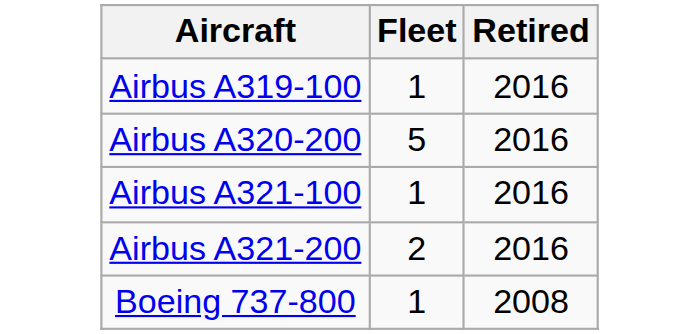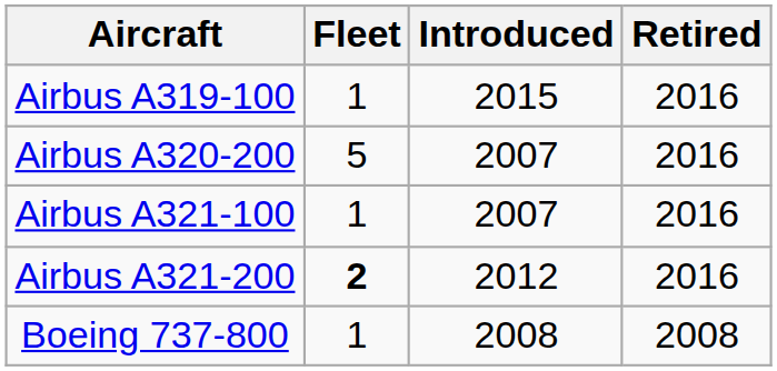 <table class="wikitable" style="margin:1em auto; border-collapse:collapse;text-align:center">
 <tr>
 <th>Aircraft</th>
 <th>Fleet</th>
+<th>Introduced</th>
 <th>Retired</th>
 </tr>
 <tr>
 <td><a href='#'>Airbus A319-100</a></td>
 <td>1</td>
+<td>2015</td>
 <td>2016</td>
 </tr>
 <tr>
 <td><a href='#'>Airbus A320-200</a></td>
 <td>5</td>
+<td>2007</td>
 <td>2016</td>
 </tr>
 <tr>
 <td><a href='#'>Airbus A321-100</a></td>
 <td>1</td>
+<td>2007</td>
 <td>2016</td>
 </tr>
 <tr>
 <td><a href='#'>Airbus A321-200</a></td>
-<td>2</td>
+<td><strong>2</strong></td>
+<td>2012</td>
 <td>2016</td>
 </tr>
 <tr>
 <td><a href='#'>Boeing 737-800</a></td>
 <td>1</td>
 <td>2008</td>
+<td>2008</td>
 </tr>
 </table>
